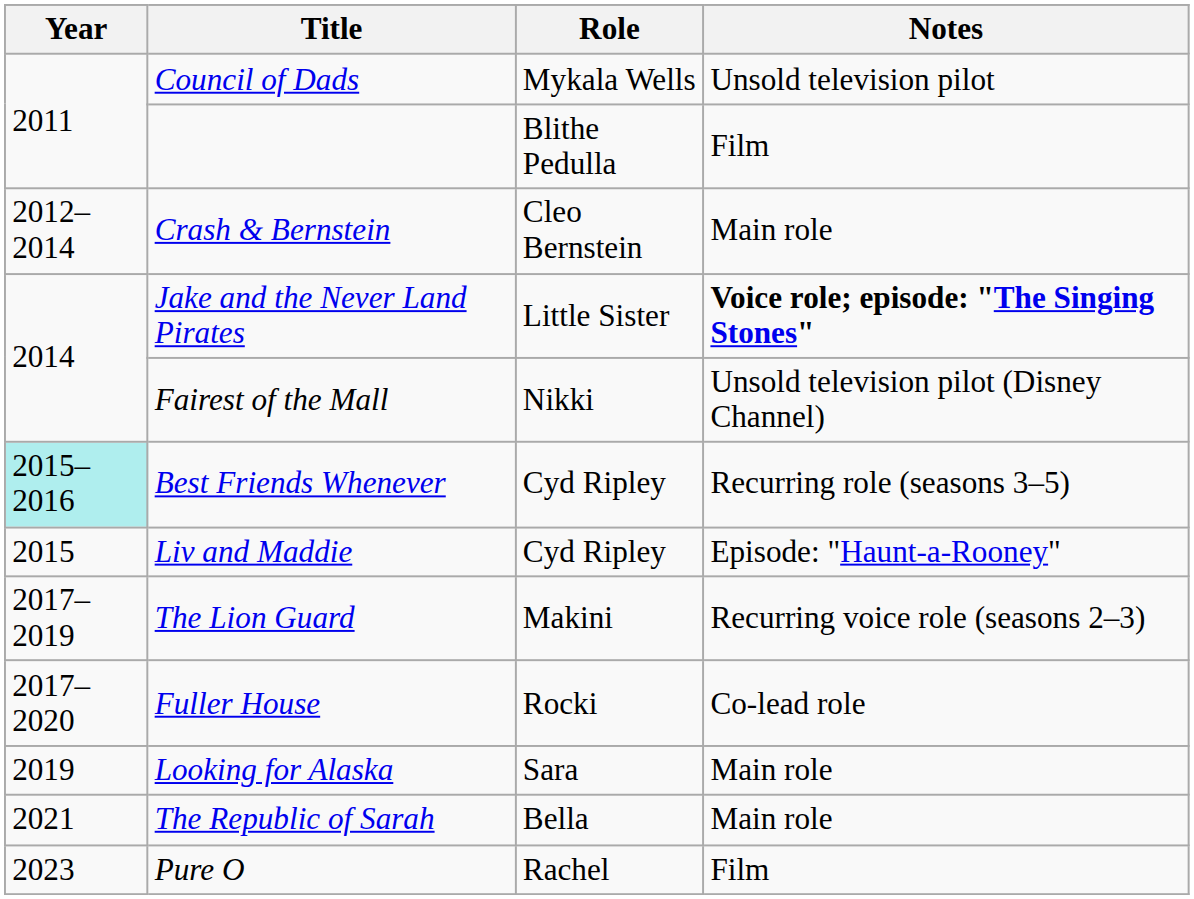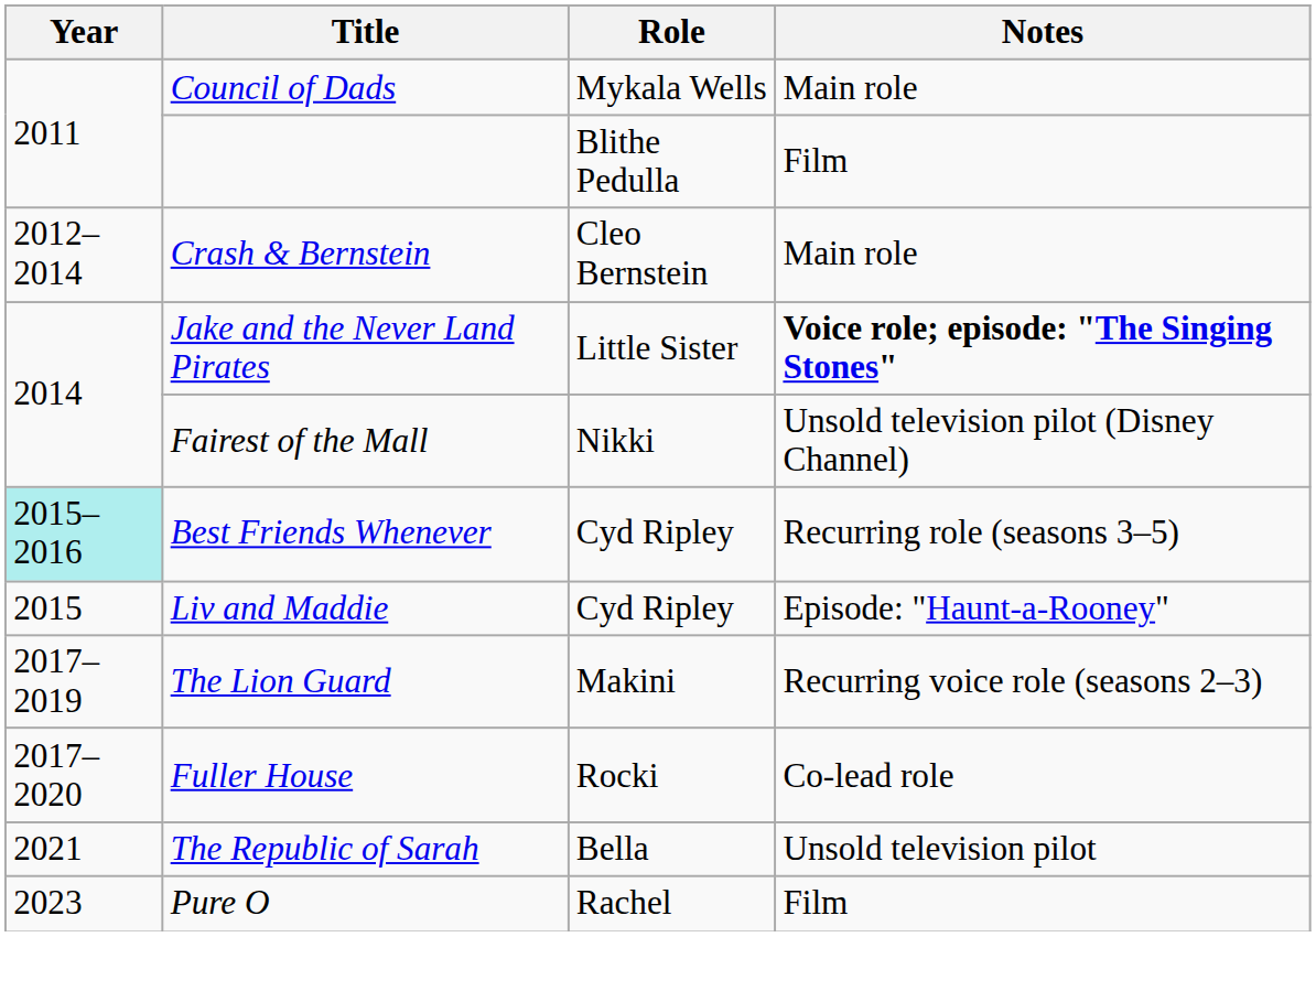 <table class="wikitable sortable">
 <tr>
 <th scope="col">Year</th>
 <th scope="col">Title</th>
 <th scope="col">Role</th>
 <th scope="col" class="unsortable">Notes</th>
 </tr>
 <tr>
 <td rowspan="2">2011</td>
 <td><em><a href='#'>Council of Dads</a></em></td>
 <td>Mykala Wells</td>
-<td>Unsold television pilot</td>
+<td>Main role</td>
 </tr>
 <tr>
 <td><em></em></td>
 <td>Blithe Pedulla</td>
 <td>Film</td>
 </tr>
 <tr>
 <td>2012–2014</td>
 <td><em><a href='#'>Crash & Bernstein</a></em></td>
 <td>Cleo Bernstein</td>
 <td>Main role</td>
 </tr>
 <tr>
 <td rowspan="2">2014</td>
 <td><em><a href='#'>Jake and the Never Land Pirates</a></em></td>
 <td>Little Sister</td>
 <td><strong>Voice role; episode: "<a href='#'>The Singing Stones</a>"</strong></td>
 </tr>
 <tr>
 <td><em>Fairest of the Mall</em></td>
 <td>Nikki</td>
 <td>Unsold television pilot (Disney Channel)</td>
 </tr>
 <tr>
 <td style="background: paleturquoise;">2015–2016</td>
 <td><em><a href='#'>Best Friends Whenever</a></em></td>
 <td>Cyd Ripley</td>
 <td>Recurring role (seasons 3–5)</td>
 </tr>
 <tr>
 <td>2015</td>
 <td><em><a href='#'>Liv and Maddie</a></em></td>
 <td>Cyd Ripley</td>
 <td>Episode: "<a href='#'>Haunt-a-Rooney</a>"</td>
 </tr>
 <tr>
 <td>2017–2019</td>
 <td><em><a href='#'>The Lion Guard</a></em></td>
 <td>Makini</td>
 <td>Recurring voice role (seasons 2–3)</td>
 </tr>
 <tr>
 <td>2017–2020</td>
 <td><em><a href='#'>Fuller House</a></em></td>
 <td>Rocki</td>
 <td>Co-lead role</td>
 </tr>
 <tr>
-<td>2019</td>
-<td><em><a href='#'>Looking for Alaska</a></em></td>
-<td>Sara</td>
-<td>Main role</td>
-</tr>
-<tr>
 <td>2021</td>
 <td><em><a href='#'>The Republic of Sarah</a></em></td>
 <td>Bella</td>
-<td>Main role</td>
+<td>Unsold television pilot</td>
 </tr>
 <tr>
 <td>2023</td>
 <td><em>Pure O</em></td>
 <td>Rachel</td>
 <td>Film</td>
 </tr>
 </table>
